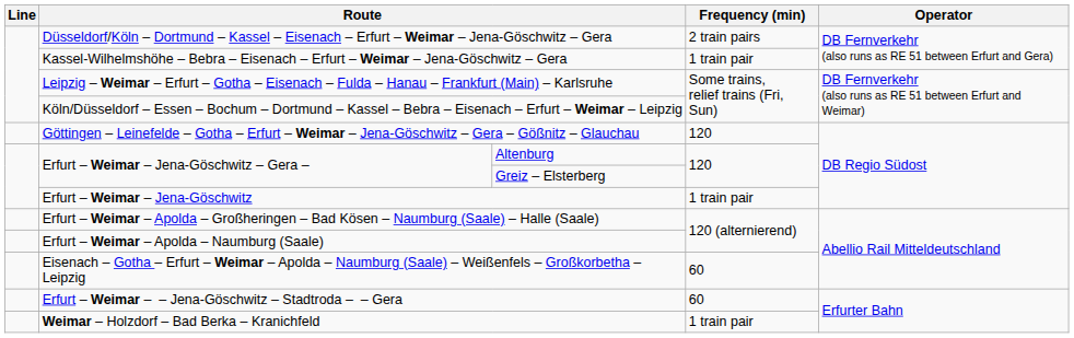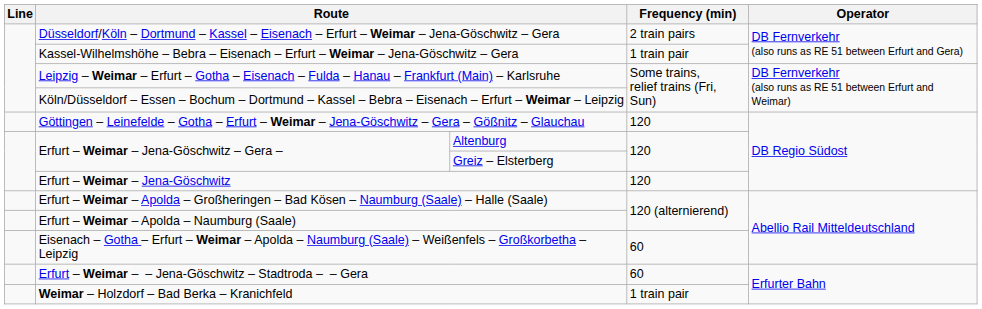 <table class="wikitable">
 <tr>
 <th>Line</th>
 <th colspan="2">Route</th>
 <th>Frequency (min)</th>
 <th>Operator</th>
 </tr>
 <tr>
 <td align="center" rowspan="4"></td>
 <td colspan="2"><a href='#'>Düsseldorf</a>/<a href='#'>Köln</a> – <a href='#'>Dortmund</a> – <a href='#'>Kassel</a> – <a href='#'>Eisenach</a> – Erfurt – <strong>Weimar</strong> –  Jena-Göschwitz – Gera</td>
 <td>2 train pairs</td>
 <td rowspan="2"><a href='#'>DB Fernverkehr</a> <small><br>(also runs as RE 51 between Erfurt and Gera)</small></td>
 </tr>
 <tr>
 <td colspan="2">Kassel-Wilhelmshöhe – Bebra – Eisenach – Erfurt – <strong>Weimar</strong> –  Jena-Göschwitz – Gera</td>
 <td>1 train pair</td>
 </tr>
 <tr>
 <td colspan="2"><a href='#'>Leipzig</a> – <strong>Weimar</strong> – Erfurt – <a href='#'>Gotha</a> – <a href='#'>Eisenach</a> – <a href='#'>Fulda</a> – <a href='#'>Hanau</a> – <a href='#'>Frankfurt (Main)</a> – Karlsruhe</td>
 <td rowspan="2">Some trains,<br>relief trains (Fri, Sun)</td>
 <td rowspan="2"><a href='#'>DB Fernverkehr</a> <small><br>(also runs as RE 51 between Erfurt and Weimar)</small></td>
 </tr>
 <tr>
 <td colspan="2">Köln/Düsseldorf – Essen – Bochum – Dortmund – Kassel – Bebra – Eisenach – Erfurt – <strong>Weimar</strong> – Leipzig</td>
 </tr>
 <tr>
 <td style="text-align:center;"></td>
 <td colspan="2"><a href='#'>Göttingen</a> – <a href='#'>Leinefelde</a> – <a href='#'>Gotha</a> – <a href='#'>Erfurt</a> – <strong>Weimar</strong> – <a href='#'>Jena-Göschwitz</a> – <a href='#'>Gera</a> – <a href='#'>Gößnitz</a> – <a href='#'>Glauchau</a></td>
 <td>120</td>
 <td rowspan="4"><a href='#'>DB Regio Südost</a></td>
 </tr>
 <tr>
 <td align="center" rowspan="3"></td>
 <td rowspan="2">Erfurt – <strong>Weimar</strong> – Jena-Göschwitz – Gera –</td>
 <td><a href='#'>Altenburg</a></td>
 <td rowspan="2">120</td>
 </tr>
 <tr>
 <td><a href='#'>Greiz</a> – Elsterberg</td>
 </tr>
 <tr>
 <td colspan="2">Erfurt – <strong>Weimar</strong> –  <a href='#'>Jena-Göschwitz</a></td>
-<td>1 train pair</td>
+<td>120</td>
 </tr>
 <tr>
 <td style="text-align:center;"></td>
 <td colspan="2">Erfurt – <strong>Weimar</strong> – <a href='#'>Apolda</a> – Großheringen – Bad Kösen – <a href='#'>Naumburg (Saale)</a> – Halle (Saale)</td>
 <td rowspan="2">120 (alternierend)</td>
 <td rowspan="3"><a href='#'>Abellio Rail Mitteldeutschland</a></td>
 </tr>
 <tr>
 <td style="text-align:center;"></td>
 <td colspan="2">Erfurt – <strong>Weimar</strong> – Apolda –   Naumburg (Saale)</td>
 </tr>
 <tr>
 <td style="text-align:center;"></td>
 <td colspan="2">Eisenach – <a href='#'>Gotha </a>– Erfurt – <strong>Weimar</strong> – Apolda – <a href='#'>Naumburg (Saale)</a> – Weißenfels – <a href='#'>Großkorbetha</a> – Leipzig</td>
 <td>60</td>
 </tr>
 <tr>
 <td style="text-align:center;"></td>
 <td colspan="2"><a href='#'>Erfurt</a> – <strong>Weimar</strong> –  – Jena-Göschwitz – Stadtroda –  – Gera</td>
 <td>60</td>
 <td rowspan="2"><a href='#'>Erfurter Bahn</a></td>
 </tr>
 <tr>
 <td style="text-align:center;"></td>
 <td colspan="2"><strong>Weimar</strong> –  Holzdorf – Bad Berka – Kranichfeld</td>
 <td>1 train pair</td>
 </tr>
 </table>
